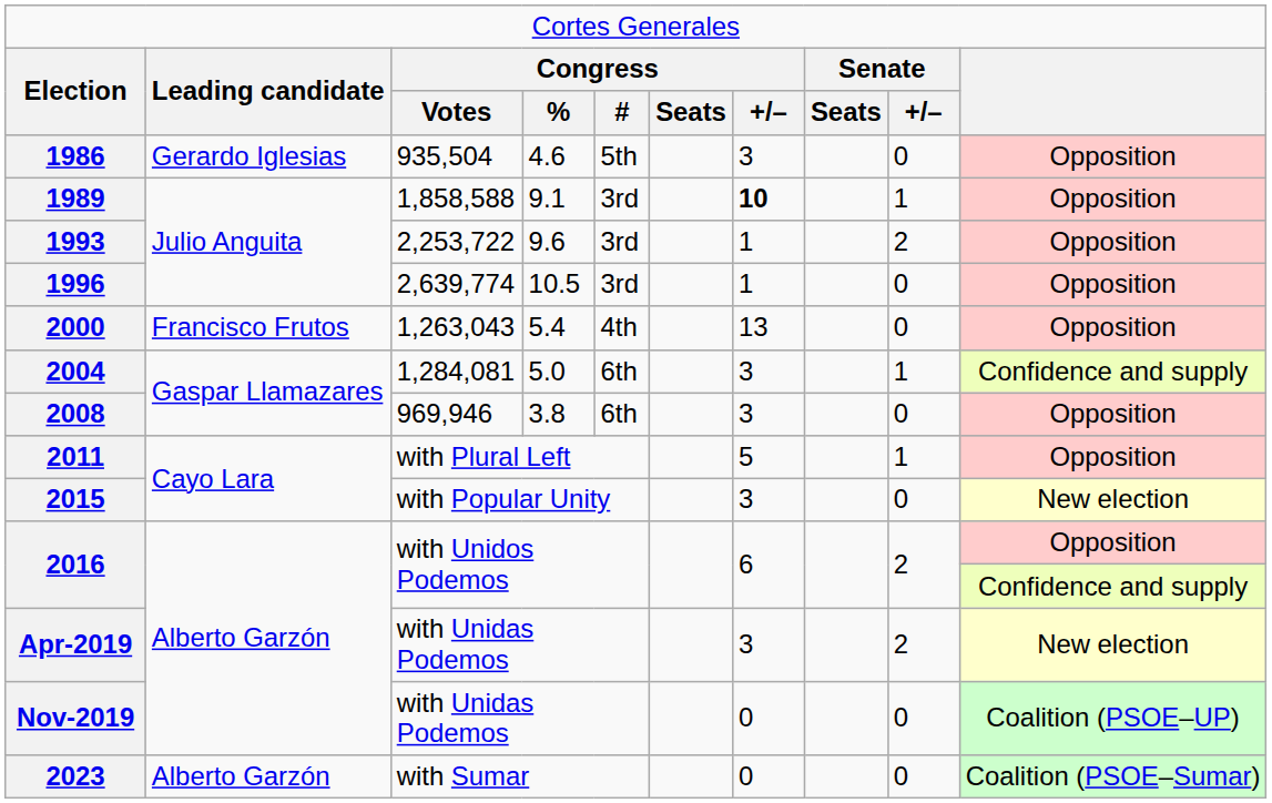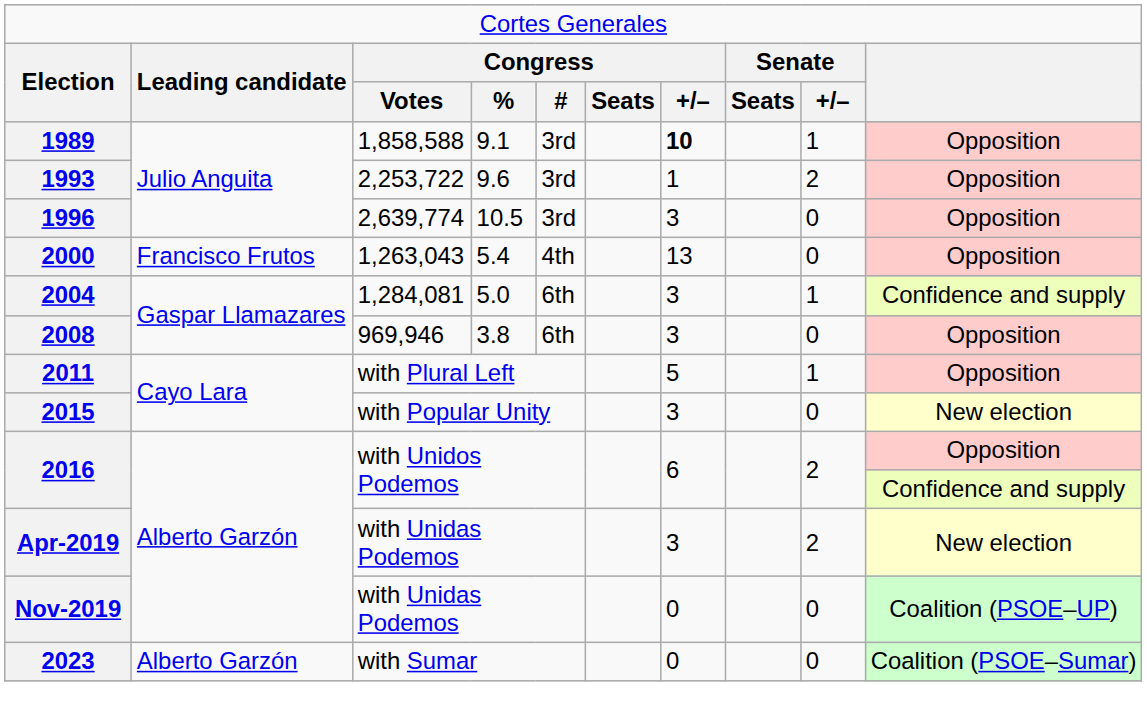 <table class="wikitable" style="font-size:97%; text-align:left;">
 <tr>
 <td colspan="10" align="center"><a href='#'>Cortes Generales</a></td>
 </tr>
 <tr>
 <th rowspan="2" width="75">Election</th>
 <th rowspan="2">Leading candidate</th>
 <th colspan="5">Congress</th>
 <th colspan="2">Senate</th>
 <th rowspan="2"></th>
 </tr>
 <tr>
 <th width="70">Votes</th>
 <th width="35">%</th>
 <th width="25">#</th>
 <th>Seats</th>
 <th width="35">+/–</th>
 <th>Seats</th>
 <th width="35">+/–</th>
-</tr>
-<tr>
-<th><a href='#'>1986</a></th>
-<td><a href='#'>Gerardo Iglesias</a></td>
-<td>935,504</td>
-<td>4.6</td>
-<td>5th</td>
-<td></td>
-<td>3</td>
-<td></td>
-<td>0</td>
-<td style="background:#fcc; text-align:center;">Opposition</td>
 </tr>
 <tr>
 <th><a href='#'>1989</a></th>
 <td rowspan="3"><a href='#'>Julio Anguita</a></td>
 <td>1,858,588</td>
 <td>9.1</td>
 <td>3rd</td>
 <td></td>
 <td><strong>10</strong></td>
 <td></td>
 <td>1</td>
 <td style="background:#fcc; text-align:center;">Opposition</td>
 </tr>
 <tr>
 <th><a href='#'>1993</a></th>
 <td>2,253,722</td>
 <td>9.6</td>
 <td>3rd</td>
 <td></td>
 <td>1</td>
 <td></td>
 <td>2</td>
 <td style="background:#fcc; text-align:center;">Opposition</td>
 </tr>
 <tr>
 <th><a href='#'>1996</a></th>
 <td>2,639,774</td>
 <td>10.5</td>
 <td>3rd</td>
 <td></td>
-<td>1</td>
+<td>3</td>
 <td></td>
 <td>0</td>
 <td style="background:#fcc; text-align:center;">Opposition</td>
 </tr>
 <tr>
 <th><a href='#'>2000</a></th>
 <td><a href='#'>Francisco Frutos</a></td>
 <td>1,263,043</td>
 <td>5.4</td>
 <td>4th</td>
 <td></td>
 <td>13</td>
 <td></td>
 <td>0</td>
 <td style="background:#fcc; text-align:center;">Opposition</td>
 </tr>
 <tr>
 <th><a href='#'>2004</a></th>
 <td rowspan="2"><a href='#'>Gaspar Llamazares</a></td>
 <td>1,284,081</td>
 <td>5.0</td>
 <td>6th</td>
 <td></td>
 <td>3</td>
 <td></td>
 <td>1</td>
 <td style="background:#efb; text-align:center;">Confidence and supply</td>
 </tr>
 <tr>
 <th><a href='#'>2008</a></th>
 <td>969,946</td>
 <td>3.8</td>
 <td>6th</td>
 <td></td>
 <td>3</td>
 <td></td>
 <td>0</td>
 <td style="background:#fcc; text-align:center;">Opposition</td>
 </tr>
 <tr>
 <th><a href='#'>2011</a></th>
 <td rowspan="2"><a href='#'>Cayo Lara</a></td>
 <td colspan="3">with <a href='#'>Plural Left</a></td>
 <td></td>
 <td>5</td>
 <td></td>
 <td>1</td>
 <td style="background:#fcc; text-align:center;">Opposition</td>
 </tr>
 <tr>
 <th><a href='#'>2015</a></th>
 <td colspan="3">with <a href='#'>Popular Unity</a></td>
 <td></td>
 <td>3</td>
 <td></td>
 <td>0</td>
 <td style="background:#ffc; text-align:center;">New election</td>
 </tr>
 <tr>
 <th rowspan="2"><a href='#'>2016</a></th>
 <td rowspan="4"><a href='#'>Alberto Garzón</a></td>
 <td rowspan="2" colspan="3">with <a href='#'>Unidos Podemos</a></td>
 <td rowspan="2"></td>
 <td rowspan="2">6</td>
 <td rowspan="2"></td>
 <td rowspan="2">2</td>
 <td style="background-color:#fcc; text-align:center;">Opposition </td>
 </tr>
 <tr>
 <td style="background-color:#efb; text-align:center;">Confidence and supply </td>
 </tr>
 <tr>
 <th><a href='#'>Apr-2019</a></th>
 <td colspan="3">with <a href='#'>Unidas Podemos</a></td>
 <td></td>
 <td>3</td>
 <td></td>
 <td>2</td>
 <td style="background:#ffc; text-align:center;">New election</td>
 </tr>
 <tr>
 <th><a href='#'>Nov-2019</a></th>
 <td colspan="3">with <a href='#'>Unidas Podemos</a></td>
 <td></td>
 <td>0</td>
 <td></td>
 <td>0</td>
 <td style="background:#cfc; text-align:center;">Coalition (<a href='#'>PSOE</a>–<a href='#'>UP</a>)</td>
 </tr>
 <tr>
 <th><a href='#'>2023</a></th>
 <td><a href='#'>Alberto Garzón</a></td>
 <td colspan="3">with <a href='#'>Sumar</a></td>
 <td></td>
 <td>0</td>
 <td></td>
 <td>0</td>
 <td style="background:#cfc; text-align:center;">Coalition (<a href='#'>PSOE</a>–<a href='#'>Sumar</a>)</td>
 </tr>
 </table>
